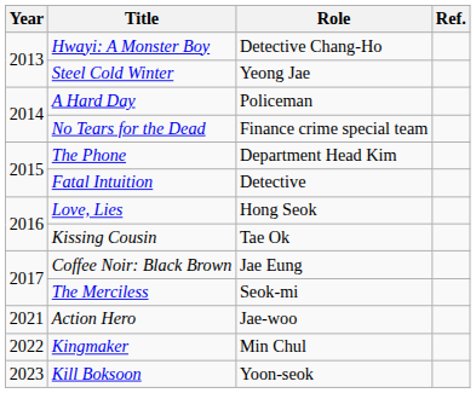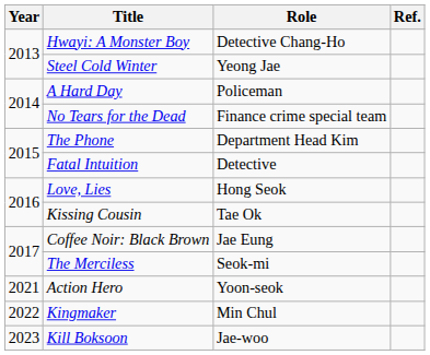 <table class="wikitable">
 <tr>
 <th>Year</th>
 <th>Title</th>
 <th>Role</th>
 <th>Ref.</th>
 </tr>
 <tr>
 <td rowspan="2">2013</td>
 <td><em><a href='#'>Hwayi: A Monster Boy</a></em></td>
 <td>Detective Chang-Ho</td>
 <td></td>
 </tr>
 <tr>
 <td><em><a href='#'>Steel Cold Winter</a></em></td>
 <td>Yeong Jae</td>
 <td></td>
 </tr>
 <tr>
 <td rowspan="2">2014</td>
 <td><em><a href='#'>A Hard Day</a></em></td>
 <td>Policeman</td>
 <td></td>
 </tr>
 <tr>
 <td><em><a href='#'>No Tears for the Dead</a></em></td>
 <td>Finance crime special team</td>
 <td></td>
 </tr>
 <tr>
 <td rowspan="2">2015</td>
 <td><em><a href='#'>The Phone</a></em></td>
 <td>Department Head Kim</td>
 <td></td>
 </tr>
 <tr>
 <td><em><a href='#'>Fatal Intuition</a></em></td>
 <td>Detective</td>
 <td></td>
 </tr>
 <tr>
 <td rowspan="2">2016</td>
 <td><em><a href='#'>Love, Lies</a></em></td>
 <td>Hong Seok</td>
 <td></td>
 </tr>
 <tr>
 <td><em>Kissing Cousin</em></td>
 <td>Tae Ok</td>
 <td></td>
 </tr>
 <tr>
 <td rowspan="2">2017</td>
 <td><em>Coffee Noir: Black Brown</em></td>
 <td>Jae Eung</td>
 <td></td>
 </tr>
 <tr>
 <td><em><a href='#'>The Merciless</a></em></td>
 <td>Seok-mi</td>
 <td></td>
 </tr>
 <tr>
 <td>2021</td>
 <td><em>Action Hero</em></td>
-<td>Jae-woo</td>
+<td>Yoon-seok</td>
 <td></td>
 </tr>
 <tr>
 <td>2022</td>
 <td><em><a href='#'>Kingmaker</a></em></td>
 <td>Min Chul</td>
 <td></td>
 </tr>
 <tr>
 <td>2023</td>
 <td><em><a href='#'>Kill Boksoon</a></em></td>
-<td>Yoon-seok</td>
+<td>Jae-woo</td>
 <td></td>
 </tr>
 </table>
